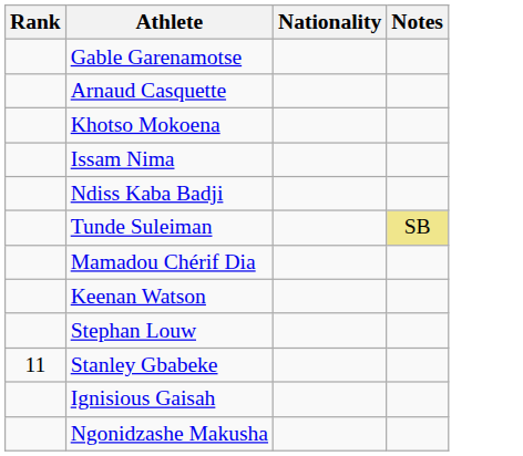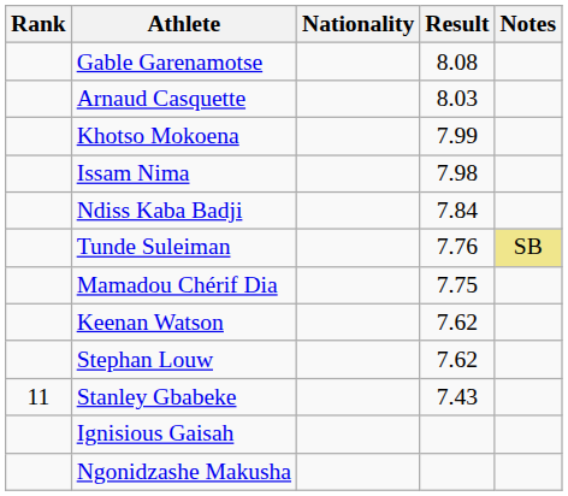 <table class="wikitable sortable" style="text-align:center">
 <tr>
 <th>Rank</th>
 <th>Athlete</th>
 <th>Nationality</th>
+<th>Result</th>
 <th>Notes</th>
 </tr>
 <tr>
 <td></td>
 <td align=left><a href='#'>Gable Garenamotse</a></td>
 <td align=left></td>
+<td>8.08</td>
 <td></td>
 </tr>
 <tr>
 <td></td>
 <td align=left><a href='#'>Arnaud Casquette</a></td>
 <td align=left></td>
+<td>8.03</td>
 <td></td>
 </tr>
 <tr>
 <td></td>
 <td align=left><a href='#'>Khotso Mokoena</a></td>
 <td align=left></td>
+<td>7.99</td>
 <td></td>
 </tr>
 <tr>
 <td></td>
 <td align=left><a href='#'>Issam Nima</a></td>
 <td align=left></td>
+<td>7.98</td>
 <td></td>
 </tr>
 <tr>
 <td></td>
 <td align=left><a href='#'>Ndiss Kaba Badji</a></td>
 <td align=left></td>
+<td>7.84</td>
 <td></td>
 </tr>
 <tr>
 <td></td>
 <td align=left><a href='#'>Tunde Suleiman</a></td>
 <td align=left></td>
+<td>7.76</td>
 <td style="background: khaki;">SB</td>
 </tr>
 <tr>
 <td></td>
 <td align=left><a href='#'>Mamadou Chérif Dia</a></td>
 <td align=left></td>
+<td>7.75</td>
 <td></td>
 </tr>
 <tr>
 <td></td>
 <td align=left><a href='#'>Keenan Watson</a></td>
 <td align=left></td>
+<td>7.62</td>
 <td></td>
 </tr>
 <tr>
 <td></td>
 <td align=left><a href='#'>Stephan Louw</a></td>
 <td align=left></td>
+<td>7.62</td>
 <td></td>
 </tr>
 <tr>
 <td>11</td>
 <td align=left><a href='#'>Stanley Gbabeke</a></td>
 <td align=left></td>
+<td>7.43</td>
 <td></td>
 </tr>
 <tr>
 <td></td>
 <td align=left><a href='#'>Ignisious Gaisah</a></td>
 <td align=left></td>
 <td></td>
+<td></td>
 </tr>
 <tr>
 <td></td>
 <td align=left><a href='#'>Ngonidzashe Makusha</a></td>
 <td align=left></td>
 <td></td>
+<td></td>
 </tr>
 </table>
